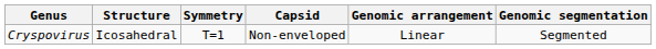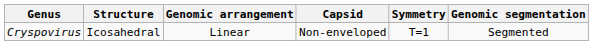 <table class="wikitable sortable" style="text-align:center">
 <tr>
 <th>Genus</th>
 <th>Structure</th>
+<th>Genomic arrangement</th>
+<th>Capsid</th>
 <th>Symmetry</th>
-<th>Capsid</th>
-<th>Genomic arrangement</th>
 <th>Genomic segmentation</th>
 </tr>
 <tr>
 <td><em>Cryspovirus</em></td>
 <td>Icosahedral</td>
+<td>Linear</td>
+<td>Non-enveloped</td>
 <td>T=1</td>
-<td>Non-enveloped</td>
-<td>Linear</td>
 <td>Segmented</td>
 </tr>
 </table>
